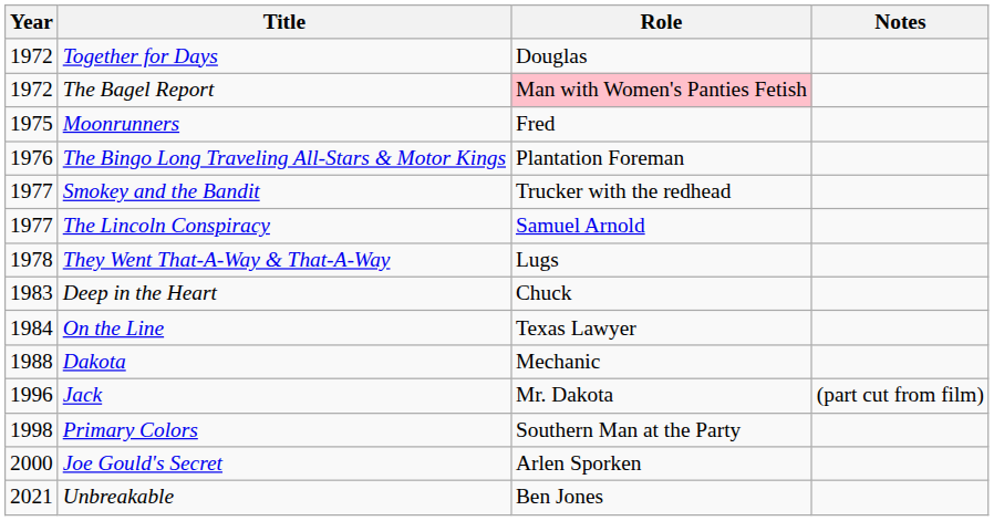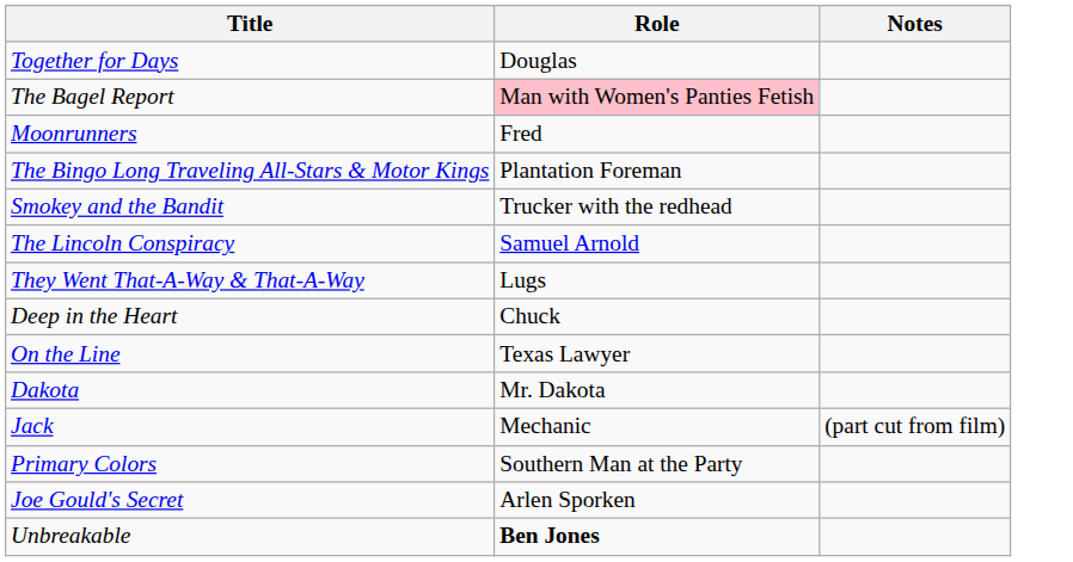 <table class="wikitable sortable">
 <tr>
-<th>Year</th>
 <th>Title</th>
 <th>Role</th>
 <th>Notes</th>
 </tr>
 <tr>
-<td>1972</td>
 <td><em><a href='#'>Together for Days</a></em></td>
 <td>Douglas</td>
 <td></td>
 </tr>
 <tr>
-<td>1972</td>
 <td><em>The Bagel Report</em></td>
 <td style="background: pink;">Man with Women's Panties Fetish</td>
 <td></td>
 </tr>
 <tr>
-<td>1975</td>
 <td><em><a href='#'>Moonrunners</a></em></td>
 <td>Fred</td>
 <td></td>
 </tr>
 <tr>
-<td>1976</td>
 <td><em><a href='#'>The Bingo Long Traveling All-Stars & Motor Kings</a></em></td>
 <td>Plantation Foreman</td>
 <td></td>
 </tr>
 <tr>
-<td>1977</td>
 <td><em><a href='#'>Smokey and the Bandit</a></em></td>
 <td>Trucker with the redhead</td>
 <td></td>
 </tr>
 <tr>
-<td>1977</td>
 <td><a href='#'><em>The Lincoln Conspiracy</em></a></td>
 <td><a href='#'>Samuel Arnold</a></td>
 <td></td>
 </tr>
 <tr>
-<td>1978</td>
 <td><em><a href='#'>They Went That-A-Way & That-A-Way</a></em></td>
 <td>Lugs</td>
 <td></td>
 </tr>
 <tr>
-<td>1983</td>
 <td><em>Deep in the Heart</em></td>
 <td>Chuck</td>
 <td></td>
 </tr>
 <tr>
-<td>1984</td>
 <td><a href='#'><em>On the Line</em></a></td>
 <td>Texas Lawyer</td>
 <td></td>
 </tr>
 <tr>
-<td>1988</td>
 <td><a href='#'><em>Dakota</em></a></td>
-<td>Mechanic</td>
+<td>Mr. Dakota</td>
 <td></td>
 </tr>
 <tr>
-<td>1996</td>
 <td><a href='#'><em>Jack</em></a></td>
-<td>Mr. Dakota</td>
+<td>Mechanic</td>
 <td>(part cut from film)</td>
 </tr>
 <tr>
-<td>1998</td>
 <td><a href='#'><em>Primary Colors</em></a></td>
 <td>Southern Man at the Party</td>
 <td></td>
 </tr>
 <tr>
-<td>2000</td>
 <td><a href='#'><em>Joe Gould's Secret</em></a></td>
 <td>Arlen Sporken</td>
 <td></td>
 </tr>
 <tr>
-<td>2021</td>
 <td><em>Unbreakable</em></td>
-<td>Ben Jones</td>
+<td><strong>Ben Jones</strong></td>
 <td></td>
 </tr>
 </table>
